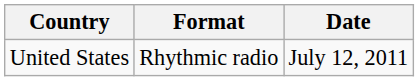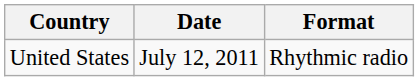 <table class="wikitable">
 <tr>
 <th>Country</th>
+<th>Date</th>
 <th>Format</th>
-<th>Date</th>
 </tr>
 <tr>
 <td>United States</td>
+<td>July 12, 2011</td>
 <td>Rhythmic radio</td>
-<td>July 12, 2011</td>
 </tr>
 </table>
